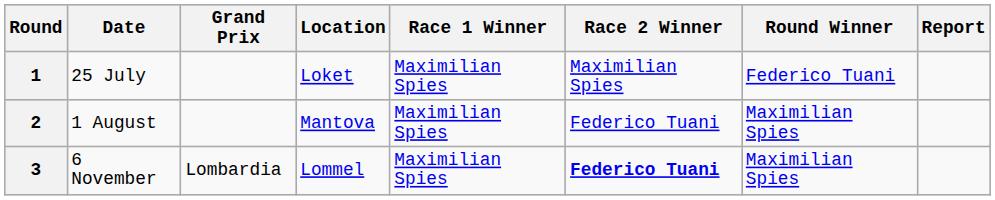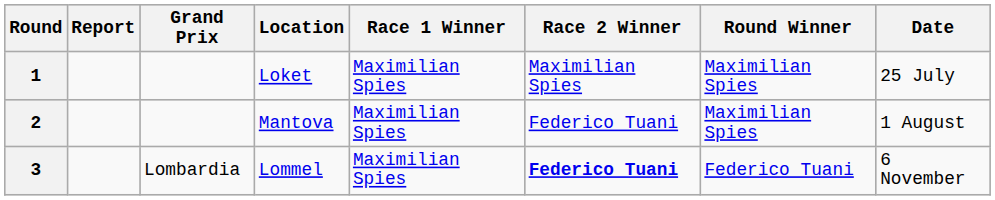 <table class="wikitable" style="font-size: 85%;">
 <tr>
 <th>Round</th>
-<th>Date</th>
+<th>Report</th>
 <th>Grand Prix</th>
 <th>Location</th>
 <th>Race 1 Winner</th>
 <th>Race 2 Winner</th>
 <th>Round Winner</th>
-<th>Report</th>
+<th>Date</th>
 </tr>
 <tr>
 <th>1</th>
-<td>25 July</td>
+<td></td>
 <td></td>
 <td><a href='#'>Loket</a></td>
 <td> <a href='#'>Maximilian Spies</a></td>
 <td> <a href='#'>Maximilian Spies</a></td>
-<td> <a href='#'>Federico Tuani</a></td>
-<td></td>
+<td> <a href='#'>Maximilian Spies</a></td>
+<td>25 July</td>
 </tr>
 <tr>
 <th>2</th>
-<td>1 August</td>
+<td></td>
 <td></td>
 <td><a href='#'>Mantova</a></td>
 <td> <a href='#'>Maximilian Spies</a></td>
 <td> <a href='#'>Federico Tuani</a></td>
 <td> <a href='#'>Maximilian Spies</a></td>
-<td></td>
+<td>1 August</td>
 </tr>
 <tr>
 <th>3</th>
-<td>6 November</td>
+<td></td>
 <td> Lombardia</td>
 <td><a href='#'>Lommel</a></td>
 <td> <a href='#'>Maximilian Spies</a></td>
 <td><strong> <a href='#'>Federico Tuani</a></strong></td>
-<td> <a href='#'>Maximilian Spies</a></td>
-<td></td>
+<td> <a href='#'>Federico Tuani</a></td>
+<td>6 November</td>
 </tr>
 </table>
